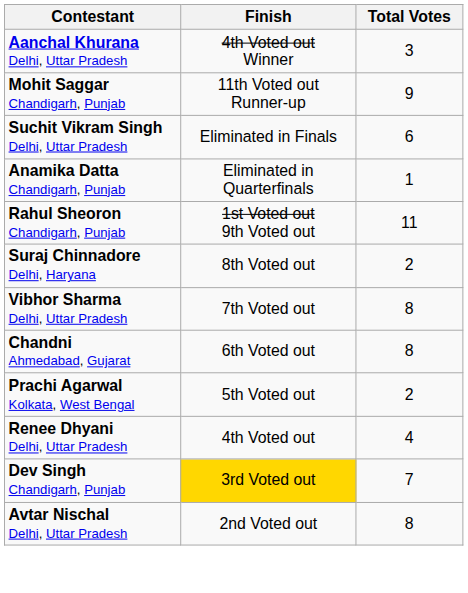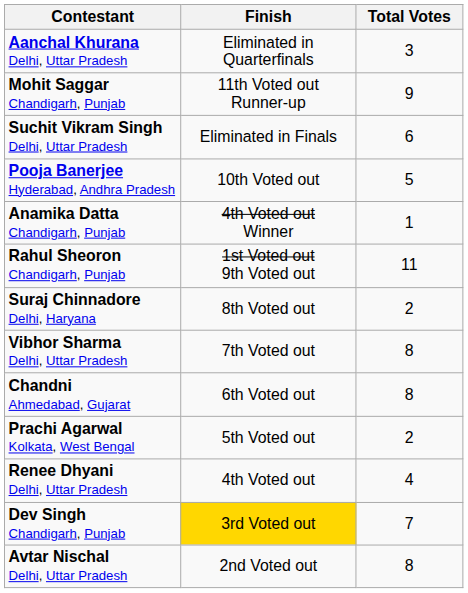 <table class="wikitable" style="margin:auto; text-align:center">
 <tr>
 <th width=170>Contestant</th>
 <th width=170>Finish</th>
 <th width=100>Total Votes</th>
 </tr>
 <tr>
 <td align="left"><strong><a href='#'>Aanchal Khurana</a> </strong><br><small><a href='#'>Delhi</a>, <a href='#'>Uttar Pradesh</a> </small></td>
-<td><s>4th Voted out</s><br>Winner</td>
+<td>Eliminated in Quarterfinals</td>
 <td>3</td>
 </tr>
 <tr>
 <td align="left"><strong>Mohit Saggar</strong><br><small><a href='#'>Chandigarh</a>, <a href='#'>Punjab</a> </small></td>
 <td>11th Voted out<br>Runner-up</td>
 <td>9</td>
 </tr>
 <tr>
 <td align="left"><strong>Suchit Vikram Singh</strong><br><small><a href='#'>Delhi</a>, <a href='#'>Uttar Pradesh</a> </small></td>
 <td>Eliminated in Finals</td>
 <td>6</td>
 </tr>
 <tr>
+<td align="left"><strong><a href='#'>Pooja Banerjee</a></strong><br><small><a href='#'>Hyderabad</a>, <a href='#'>Andhra Pradesh</a></small></td>
+<td>10th Voted out</td>
+<td>5</td>
+</tr>
+<tr>
 <td align="left"><strong>Anamika Datta</strong><br><small><a href='#'>Chandigarh</a>, <a href='#'>Punjab</a> </small></td>
-<td>Eliminated in Quarterfinals</td>
+<td><s>4th Voted out</s><br>Winner</td>
 <td>1</td>
 </tr>
 <tr>
 <td align="left"><strong>Rahul Sheoron</strong><br><small><a href='#'>Chandigarh</a>, <a href='#'>Punjab</a> </small></td>
 <td><s>1st Voted out</s><br>9th Voted out</td>
 <td>11</td>
 </tr>
 <tr>
 <td align="left"><strong>Suraj Chinnadore</strong><br><small><a href='#'>Delhi</a>, <a href='#'>Haryana</a> </small></td>
 <td>8th Voted out</td>
 <td>2</td>
 </tr>
 <tr>
 <td align="left"><strong>Vibhor Sharma</strong><br><small><a href='#'>Delhi</a>, <a href='#'>Uttar Pradesh</a> </small></td>
 <td>7th Voted out</td>
 <td>8</td>
 </tr>
 <tr>
 <td align="left"><strong>Chandni</strong><br><small><a href='#'>Ahmedabad</a>, <a href='#'>Gujarat</a> </small></td>
 <td>6th Voted out</td>
 <td>8</td>
 </tr>
 <tr>
 <td align="left"><strong>Prachi Agarwal</strong><br><small><a href='#'>Kolkata</a>, <a href='#'>West Bengal</a> </small></td>
 <td>5th Voted out</td>
 <td>2</td>
 </tr>
 <tr>
 <td align="left"><strong>Renee Dhyani</strong><br><small><a href='#'>Delhi</a>, <a href='#'>Uttar Pradesh</a> </small></td>
 <td>4th Voted out</td>
 <td>4</td>
 </tr>
 <tr>
 <td align="left"><strong>Dev Singh</strong><br><small><a href='#'>Chandigarh</a>, <a href='#'>Punjab</a> </small></td>
 <td style="background: gold;">3rd Voted out</td>
 <td>7</td>
 </tr>
 <tr>
 <td align="left"><strong>Avtar Nischal</strong><br><small><a href='#'>Delhi</a>, <a href='#'>Uttar Pradesh</a> </small></td>
 <td>2nd Voted out</td>
 <td>8</td>
 </tr>
 </table>
